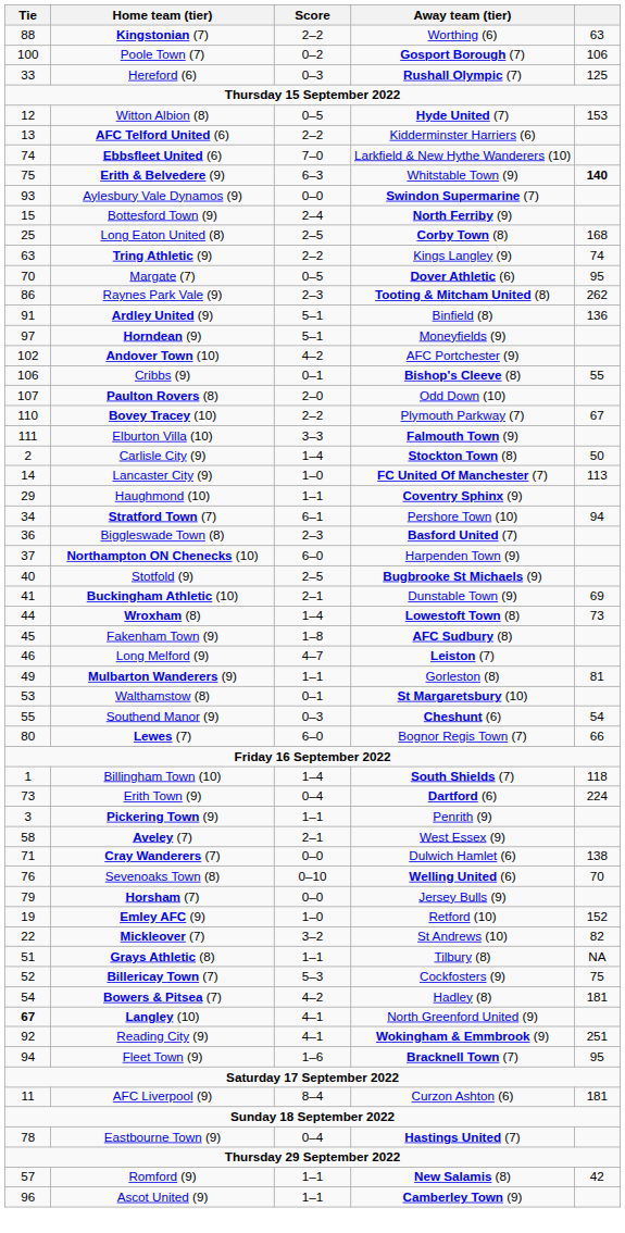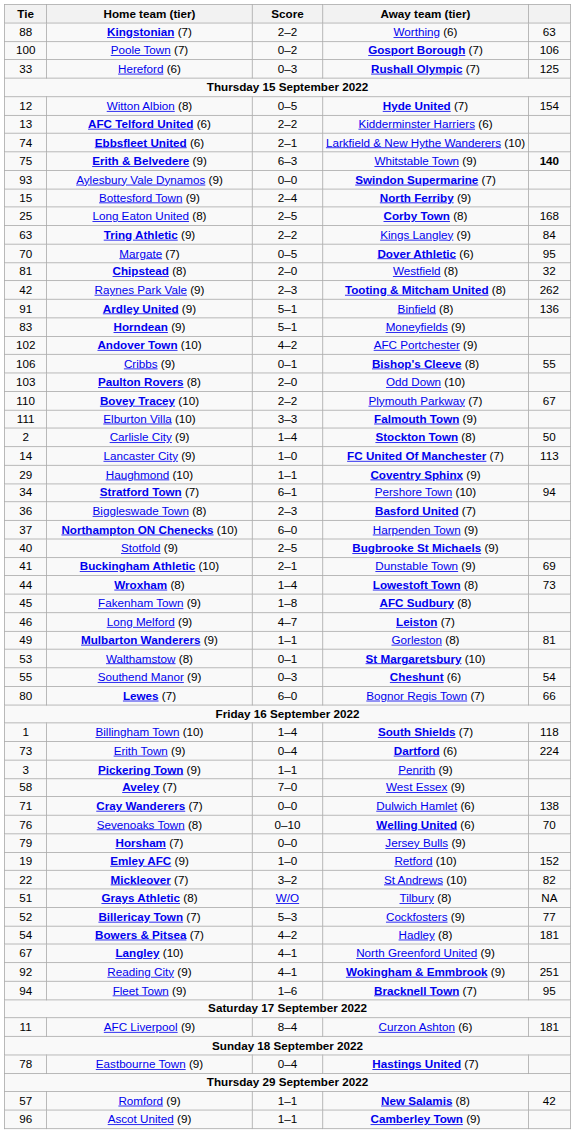 <table class="wikitable" style="width:700px;text-align:center;font-size:90%">
 <tr>
 <th scope="col" style="width: 7.50%">Tie</th>
 <th scope="col" style="width:36.25%">Home team (tier)</th>
 <th scope="col" style="width:12.50%">Score</th>
 <th scope="col" style="width:36.25%">Away team (tier)</th>
 <th scope="col" style="width: 7.50%"></th>
 </tr>
 <tr>
 <td>88</td>
 <td><strong><a href='#'> Kingstonian</a></strong> (7)</td>
 <td>2–2 </td>
 <td><a href='#'>Worthing</a> (6)</td>
 <td>63</td>
 </tr>
 <tr>
 <td>100</td>
 <td><a href='#'> Poole Town</a> (7)</td>
 <td>0–2</td>
 <td><strong><a href='#'> Gosport Borough</a></strong> (7)</td>
 <td>106</td>
 </tr>
 <tr>
 <td>33</td>
 <td><a href='#'> Hereford</a> (6)</td>
 <td>0–3</td>
 <td><strong><a href='#'>Rushall Olympic</a></strong> (7)</td>
 <td>125</td>
 </tr>
 <tr>
 <td colspan="5"><strong>Thursday 15 September 2022</strong></td>
 </tr>
 <tr>
 <td>12</td>
 <td><a href='#'>Witton Albion</a> (8)</td>
 <td>0–5</td>
 <td><strong><a href='#'>Hyde United</a></strong> (7)</td>
-<td>153</td>
+<td>154</td>
 </tr>
 <tr>
 <td>13</td>
 <td><strong><a href='#'>AFC Telford United</a></strong> (6)</td>
 <td>2–2 </td>
 <td><a href='#'> Kidderminster Harriers</a> (6)</td>
 <td></td>
 </tr>
 <tr>
 <td>74</td>
 <td><strong><a href='#'>Ebbsfleet United</a></strong> (6)</td>
-<td>7–0</td>
+<td>2–1</td>
 <td><a href='#'>Larkfield & New Hythe Wanderers</a> (10)</td>
 <td></td>
 </tr>
 <tr>
 <td>75</td>
 <td><strong><a href='#'>Erith & Belvedere</a></strong> (9)</td>
 <td>6–3</td>
 <td><a href='#'>Whitstable Town</a> (9)</td>
 <td><strong>140</strong></td>
 </tr>
 <tr>
 <td>93</td>
 <td><a href='#'> Aylesbury Vale Dynamos</a> (9)</td>
 <td>0–0 </td>
 <td><strong><a href='#'> Swindon Supermarine</a></strong> (7)</td>
 <td></td>
 </tr>
 <tr>
 <td>15</td>
 <td><a href='#'> Bottesford Town</a> (9)</td>
 <td>2–4</td>
 <td><strong><a href='#'>North Ferriby</a></strong> (9)</td>
 <td></td>
 </tr>
 <tr>
 <td>25</td>
 <td><a href='#'>Long Eaton United</a> (8)</td>
 <td>2–5</td>
 <td><strong><a href='#'>Corby Town</a></strong> (8)</td>
 <td>168</td>
 </tr>
 <tr>
 <td>63</td>
 <td><strong><a href='#'>Tring Athletic</a></strong> (9)</td>
 <td>2–2 </td>
 <td><a href='#'> Kings Langley</a> (9)</td>
-<td>74</td>
+<td>84</td>
 </tr>
 <tr>
 <td>70</td>
 <td><a href='#'>Margate</a> (7)</td>
 <td>0–5</td>
 <td><strong><a href='#'>Dover Athletic</a></strong> (6)</td>
 <td>95</td>
 </tr>
 <tr>
-<td>86</td>
+<td>81</td>
+<td><strong><a href='#'>Chipstead</a></strong> (8)</td>
+<td>2–0</td>
+<td><a href='#'>Westfield</a> (8)</td>
+<td>32</td>
+</tr>
+<tr>
+<td>42</td>
 <td><a href='#'>Raynes Park Vale</a> (9)</td>
 <td>2–3</td>
 <td><strong><a href='#'> Tooting & Mitcham United</a></strong> (8)</td>
 <td>262</td>
 </tr>
 <tr>
 <td>91</td>
 <td><strong><a href='#'> Ardley United</a></strong> (9)</td>
 <td>5–1</td>
 <td><a href='#'>Binfield</a> (8)</td>
 <td>136</td>
 </tr>
 <tr>
-<td>97</td>
+<td>83</td>
 <td><strong><a href='#'>Horndean</a></strong> (9)</td>
 <td>5–1</td>
 <td><a href='#'>Moneyfields</a> (9)</td>
 <td></td>
 </tr>
 <tr>
 <td>102</td>
 <td><strong> <a href='#'>Andover Town</a></strong> (10)</td>
 <td>4–2</td>
 <td><a href='#'>AFC Portchester</a> (9)</td>
 <td></td>
 </tr>
 <tr>
 <td>106</td>
 <td><a href='#'>Cribbs</a> (9)</td>
 <td>0–1</td>
 <td><strong><a href='#'>Bishop's Cleeve</a></strong> (8)</td>
 <td>55</td>
 </tr>
 <tr>
-<td>107</td>
+<td>103</td>
 <td><strong><a href='#'>Paulton Rovers</a></strong> (8)</td>
 <td>2–0</td>
 <td><a href='#'>Odd Down</a> (10)</td>
 <td></td>
 </tr>
 <tr>
 <td>110</td>
 <td><strong><a href='#'>Bovey Tracey</a></strong> (10)</td>
 <td>2–2 </td>
 <td><a href='#'>Plymouth Parkway</a> (7)</td>
 <td>67</td>
 </tr>
 <tr>
 <td>111</td>
 <td><a href='#'> Elburton Villa</a> (10)</td>
 <td>3–3 </td>
 <td><strong><a href='#'>Falmouth Town</a></strong> (9)</td>
 <td></td>
 </tr>
 <tr>
 <td>2</td>
 <td><a href='#'> Carlisle City</a> (9)</td>
 <td>1–4</td>
 <td><strong><a href='#'>Stockton Town</a></strong> (8)</td>
 <td>50</td>
 </tr>
 <tr>
 <td>14</td>
 <td><a href='#'> Lancaster City</a> (9)</td>
 <td>1–0</td>
 <td><strong><a href='#'> FC United Of Manchester</a></strong> (7)</td>
 <td>113</td>
 </tr>
 <tr>
 <td>29</td>
 <td><a href='#'>Haughmond</a> (10)</td>
 <td>1–1 </td>
 <td><strong><a href='#'> Coventry Sphinx</a></strong> (9)</td>
 <td></td>
 </tr>
 <tr>
 <td>34</td>
 <td><strong><a href='#'> Stratford Town</a></strong> (7)</td>
 <td>6–1</td>
 <td><a href='#'> Pershore Town</a> (10)</td>
 <td>94</td>
 </tr>
 <tr>
 <td>36</td>
 <td><a href='#'> Biggleswade Town</a> (8)</td>
 <td>2–3</td>
 <td><strong><a href='#'>Basford United</a></strong> (7)</td>
 <td></td>
 </tr>
 <tr>
 <td>37</td>
 <td><strong><a href='#'> Northampton ON Chenecks</a></strong> (10)</td>
 <td>6–0</td>
 <td><a href='#'> Harpenden Town</a> (9)</td>
 <td></td>
 </tr>
 <tr>
 <td>40</td>
 <td><a href='#'>Stotfold</a> (9)</td>
 <td>2–5</td>
 <td><strong><a href='#'>Bugbrooke St Michaels</a></strong> (9)</td>
 <td></td>
 </tr>
 <tr>
 <td>41</td>
 <td><strong><a href='#'>Buckingham Athletic</a></strong> (10)</td>
 <td>2–1</td>
 <td><a href='#'> Dunstable Town</a> (9)</td>
 <td>69</td>
 </tr>
 <tr>
 <td>44</td>
 <td><strong><a href='#'>Wroxham</a></strong> (8)</td>
 <td>1–4</td>
 <td><strong><a href='#'>Lowestoft Town</a></strong> (8)</td>
 <td>73</td>
 </tr>
 <tr>
 <td>45</td>
 <td><a href='#'>Fakenham Town</a> (9)</td>
 <td>1–8</td>
 <td><strong><a href='#'>AFC Sudbury</a></strong> (8)</td>
 <td></td>
 </tr>
 <tr>
 <td>46</td>
 <td><a href='#'> Long Melford</a> (9)</td>
 <td>4–7</td>
 <td><strong><a href='#'> Leiston</a></strong> (7)</td>
 <td></td>
 </tr>
 <tr>
 <td>49</td>
 <td><strong><a href='#'> Mulbarton Wanderers</a></strong> (9)</td>
 <td>1–1 </td>
 <td><a href='#'> Gorleston</a> (8)</td>
 <td>81</td>
 </tr>
 <tr>
 <td>53</td>
 <td><a href='#'> Walthamstow</a> (8)</td>
 <td>0–1</td>
 <td><strong><a href='#'>St Margaretsbury</a></strong> (10)</td>
 <td></td>
 </tr>
 <tr>
 <td>55</td>
 <td><a href='#'> Southend Manor</a> (9)</td>
 <td>0–3</td>
 <td><strong><a href='#'>Cheshunt</a></strong> (6)</td>
 <td>54</td>
 </tr>
 <tr>
 <td>80</td>
 <td><strong><a href='#'>Lewes</a></strong> (7)</td>
 <td>6–0</td>
 <td><a href='#'>Bognor Regis Town</a> (7)</td>
 <td>66</td>
 </tr>
 <tr>
 <td colspan="5"><strong>Friday 16 September 2022</strong></td>
 </tr>
 <tr>
 <td>1</td>
 <td><a href='#'>Billingham Town</a> (10)</td>
 <td>1–4</td>
 <td><strong><a href='#'>South Shields</a></strong> (7)</td>
 <td>118</td>
 </tr>
 <tr>
 <td>73</td>
 <td><a href='#'> Erith Town</a> (9)</td>
 <td>0–4</td>
 <td><strong><a href='#'>Dartford</a></strong> (6)</td>
 <td>224</td>
 </tr>
 <tr>
 <td>3</td>
 <td><strong><a href='#'> Pickering Town</a></strong> (9)</td>
 <td>1–1 </td>
 <td><a href='#'>Penrith</a> (9)</td>
 <td></td>
 </tr>
 <tr>
 <td>58</td>
 <td><strong><a href='#'>Aveley</a></strong> (7)</td>
-<td>2–1</td>
+<td>7–0</td>
 <td><a href='#'>West Essex</a> (9)</td>
 <td></td>
 </tr>
 <tr>
 <td>71</td>
 <td><strong><a href='#'> Cray Wanderers</a></strong> (7)</td>
 <td>0–0 </td>
 <td><a href='#'>Dulwich Hamlet</a> (6)</td>
 <td>138</td>
 </tr>
 <tr>
 <td>76</td>
 <td><a href='#'>Sevenoaks Town</a> (8)</td>
 <td>0–10</td>
 <td><strong><a href='#'>Welling United</a></strong> (6)</td>
 <td>70</td>
 </tr>
 <tr>
 <td>79</td>
 <td><strong><a href='#'>Horsham</a></strong> (7)</td>
 <td>0–0 </td>
 <td><a href='#'>Jersey Bulls</a> (9)</td>
 <td></td>
 </tr>
 <tr>
 <td>19</td>
 <td><strong><a href='#'>Emley AFC</a></strong> (9)</td>
 <td>1–0</td>
 <td><a href='#'>Retford</a> (10)</td>
 <td>152</td>
 </tr>
 <tr>
 <td>22</td>
 <td><strong><a href='#'>Mickleover</a></strong> (7)</td>
 <td>3–2</td>
 <td><a href='#'> St Andrews</a> (10)</td>
 <td>82</td>
 </tr>
 <tr>
 <td>51</td>
 <td><strong><a href='#'> Grays Athletic</a></strong> (8)</td>
-<td>1–1 </td>
+<td><a href='#'>W/O</a></td>
 <td><a href='#'> Tilbury</a> (8)</td>
 <td>NA</td>
 </tr>
 <tr>
 <td>52</td>
 <td><strong><a href='#'>Billericay Town</a></strong> (7)</td>
 <td>5–3</td>
 <td><a href='#'> Cockfosters</a> (9)</td>
-<td>75</td>
+<td>77</td>
 </tr>
 <tr>
 <td>54</td>
 <td><strong><a href='#'>Bowers & Pitsea</a></strong> (7)</td>
 <td>4–2</td>
 <td><a href='#'>Hadley</a> (8)</td>
 <td>181</td>
 </tr>
 <tr>
-<td><strong>67</strong></td>
+<td>67</td>
 <td><strong><a href='#'>Langley</a></strong> (10)</td>
 <td>4–1</td>
 <td><a href='#'> North Greenford United</a> (9)</td>
 <td></td>
 </tr>
 <tr>
 <td>92</td>
 <td><a href='#'> Reading City</a> (9)</td>
 <td>4–1</td>
 <td><strong><a href='#'>Wokingham & Emmbrook</a></strong> (9)</td>
 <td>251</td>
 </tr>
 <tr>
 <td>94</td>
 <td><a href='#'> Fleet Town</a> (9)</td>
 <td>1–6</td>
 <td><strong><a href='#'> Bracknell Town</a></strong> (7)</td>
 <td>95</td>
 </tr>
 <tr>
 <td colspan="5"><strong>Saturday 17 September 2022</strong></td>
 </tr>
 <tr>
 <td>11</td>
 <td><a href='#'> AFC Liverpool</a> (9)</td>
 <td>8–4</td>
 <td><a href='#'> Curzon Ashton</a> (6)</td>
 <td>181</td>
 </tr>
 <tr>
 <td colspan="5"><strong>Sunday 18 September 2022</strong></td>
 </tr>
 <tr>
 <td>78</td>
 <td><a href='#'>Eastbourne Town</a> (9)</td>
 <td>0–4</td>
 <td><strong><a href='#'> Hastings United</a></strong> (7)</td>
 <td></td>
 </tr>
 <tr>
 <td colspan="5"><strong>Thursday 29 September 2022</strong></td>
 </tr>
 <tr>
 <td>57</td>
 <td><a href='#'> Romford</a> (9)</td>
 <td>1–1</td>
 <td><strong><a href='#'> New Salamis</a></strong> (8)</td>
 <td>42</td>
 </tr>
 <tr>
 <td>96</td>
 <td><a href='#'> Ascot United</a> (9)</td>
 <td>1–1 </td>
 <td><strong><a href='#'>Camberley Town</a></strong> (9)</td>
 <td></td>
 </tr>
 </table>
